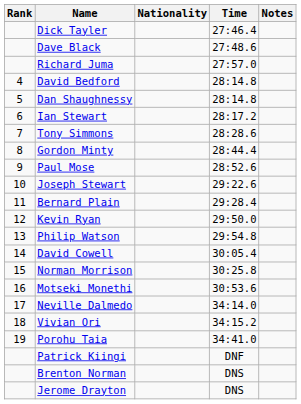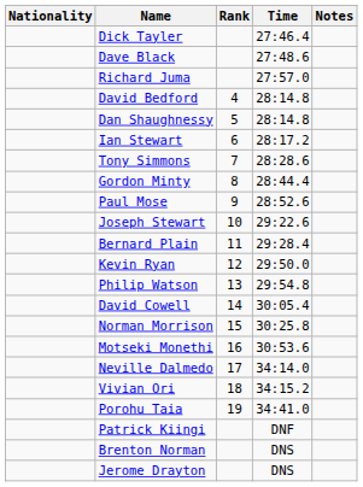 <table class="wikitable sortable" style=" text-align:center;">
 <tr>
+<th scope=col>Nationality</th>
+<th scope=col>Name</th>
 <th scope=col>Rank</th>
-<th scope=col>Name</th>
-<th scope=col>Nationality</th>
 <th scope=col>Time</th>
 <th scope=col>Notes</th>
 </tr>
 <tr>
+<td style="text-align:left;"></td>
+<td style="text-align:left;"><a href='#'>Dick Tayler</a></td>
 <td></td>
-<td style="text-align:left;"><a href='#'>Dick Tayler</a></td>
-<td style="text-align:left;"></td>
 <td>27:46.4</td>
 <td></td>
 </tr>
 <tr>
+<td style="text-align:left;"></td>
+<td style="text-align:left;"><a href='#'>Dave Black</a></td>
 <td></td>
-<td style="text-align:left;"><a href='#'>Dave Black</a></td>
-<td style="text-align:left;"></td>
 <td>27:48.6</td>
 <td></td>
 </tr>
 <tr>
+<td style="text-align:left;"></td>
+<td style="text-align:left;"><a href='#'>Richard Juma</a></td>
 <td></td>
-<td style="text-align:left;"><a href='#'>Richard Juma</a></td>
-<td style="text-align:left;"></td>
 <td>27:57.0</td>
 <td></td>
 </tr>
 <tr>
+<td style="text-align:left;"></td>
+<td style="text-align:left;"><a href='#'>David Bedford</a></td>
 <td>4</td>
-<td style="text-align:left;"><a href='#'>David Bedford</a></td>
-<td style="text-align:left;"></td>
 <td>28:14.8</td>
 <td></td>
 </tr>
 <tr>
+<td style="text-align:left;"></td>
+<td style="text-align:left;"><a href='#'>Dan Shaughnessy</a></td>
 <td>5</td>
-<td style="text-align:left;"><a href='#'>Dan Shaughnessy</a></td>
-<td style="text-align:left;"></td>
 <td>28:14.8</td>
 <td></td>
 </tr>
 <tr>
+<td style="text-align:left;"></td>
+<td style="text-align:left;"><a href='#'>Ian Stewart</a></td>
 <td>6</td>
-<td style="text-align:left;"><a href='#'>Ian Stewart</a></td>
-<td style="text-align:left;"></td>
 <td>28:17.2</td>
 <td></td>
 </tr>
 <tr>
+<td style="text-align:left;"></td>
+<td style="text-align:left;"><a href='#'>Tony Simmons</a></td>
 <td>7</td>
-<td style="text-align:left;"><a href='#'>Tony Simmons</a></td>
-<td style="text-align:left;"></td>
 <td>28:28.6</td>
 <td></td>
 </tr>
 <tr>
+<td style="text-align:left;"></td>
+<td style="text-align:left;"><a href='#'>Gordon Minty</a></td>
 <td>8</td>
-<td style="text-align:left;"><a href='#'>Gordon Minty</a></td>
-<td style="text-align:left;"></td>
 <td>28:44.4</td>
 <td></td>
 </tr>
 <tr>
+<td style="text-align:left;"></td>
+<td style="text-align:left;"><a href='#'>Paul Mose</a></td>
 <td>9</td>
-<td style="text-align:left;"><a href='#'>Paul Mose</a></td>
-<td style="text-align:left;"></td>
 <td>28:52.6</td>
 <td></td>
 </tr>
 <tr>
+<td style="text-align:left;"></td>
+<td style="text-align:left;"><a href='#'>Joseph Stewart</a></td>
 <td>10</td>
-<td style="text-align:left;"><a href='#'>Joseph Stewart</a></td>
-<td style="text-align:left;"></td>
 <td>29:22.6</td>
 <td></td>
 </tr>
 <tr>
+<td style="text-align:left;"></td>
+<td style="text-align:left;"><a href='#'>Bernard Plain</a></td>
 <td>11</td>
-<td style="text-align:left;"><a href='#'>Bernard Plain</a></td>
-<td style="text-align:left;"></td>
 <td>29:28.4</td>
 <td></td>
 </tr>
 <tr>
+<td style="text-align:left;"></td>
+<td style="text-align:left;"><a href='#'>Kevin Ryan</a></td>
 <td>12</td>
-<td style="text-align:left;"><a href='#'>Kevin Ryan</a></td>
-<td style="text-align:left;"></td>
 <td>29:50.0</td>
 <td></td>
 </tr>
 <tr>
+<td style="text-align:left;"></td>
+<td style="text-align:left;"><a href='#'>Philip Watson</a></td>
 <td>13</td>
-<td style="text-align:left;"><a href='#'>Philip Watson</a></td>
-<td style="text-align:left;"></td>
 <td>29:54.8</td>
 <td></td>
 </tr>
 <tr>
+<td style="text-align:left;"></td>
+<td style="text-align:left;"><a href='#'> David Cowell</a></td>
 <td>14</td>
-<td style="text-align:left;"><a href='#'> David Cowell</a></td>
-<td style="text-align:left;"></td>
 <td>30:05.4</td>
 <td></td>
 </tr>
 <tr>
+<td style="text-align:left;"></td>
+<td style="text-align:left;"><a href='#'>Norman Morrison</a></td>
 <td>15</td>
-<td style="text-align:left;"><a href='#'>Norman Morrison</a></td>
-<td style="text-align:left;"></td>
 <td>30:25.8</td>
 <td></td>
 </tr>
 <tr>
+<td style="text-align:left;"></td>
+<td style="text-align:left;"><a href='#'>Motseki Monethi</a></td>
 <td>16</td>
-<td style="text-align:left;"><a href='#'>Motseki Monethi</a></td>
-<td style="text-align:left;"></td>
 <td>30:53.6</td>
 <td></td>
 </tr>
 <tr>
+<td style="text-align:left;"></td>
+<td style="text-align:left;"><a href='#'>Neville Dalmedo</a></td>
 <td>17</td>
-<td style="text-align:left;"><a href='#'>Neville Dalmedo</a></td>
-<td style="text-align:left;"></td>
 <td>34:14.0</td>
 <td></td>
 </tr>
 <tr>
+<td style="text-align:left;"></td>
+<td style="text-align:left;"><a href='#'>Vivian Ori</a></td>
 <td>18</td>
-<td style="text-align:left;"><a href='#'>Vivian Ori</a></td>
-<td style="text-align:left;"></td>
 <td>34:15.2</td>
 <td></td>
 </tr>
 <tr>
+<td style="text-align:left;"></td>
+<td style="text-align:left;"><a href='#'>Porohu Taia</a></td>
 <td>19</td>
-<td style="text-align:left;"><a href='#'>Porohu Taia</a></td>
-<td style="text-align:left;"></td>
 <td>34:41.0</td>
 <td></td>
 </tr>
 <tr>
+<td style="text-align:left;"></td>
+<td style="text-align:left;"><a href='#'>Patrick Kiingi</a></td>
 <td data-sort-value="20"></td>
-<td style="text-align:left;"><a href='#'>Patrick Kiingi</a></td>
-<td style="text-align:left;"></td>
 <td data-sort-value="99:99.98">DNF</td>
 <td></td>
 </tr>
 <tr>
+<td style="text-align:left;"></td>
+<td style="text-align:left;"><a href='#'>Brenton Norman</a></td>
 <td data-sort-value="20"></td>
-<td style="text-align:left;"><a href='#'>Brenton Norman</a></td>
-<td style="text-align:left;"></td>
 <td data-sort-value="99:99.99">DNS</td>
 <td></td>
 </tr>
 <tr>
+<td style="text-align:left;"></td>
+<td style="text-align:left;"><a href='#'>Jerome Drayton</a></td>
 <td data-sort-value="20"></td>
-<td style="text-align:left;"><a href='#'>Jerome Drayton</a></td>
-<td style="text-align:left;"></td>
 <td data-sort-value="99:99.99">DNS</td>
 <td></td>
 </tr>
 </table>
